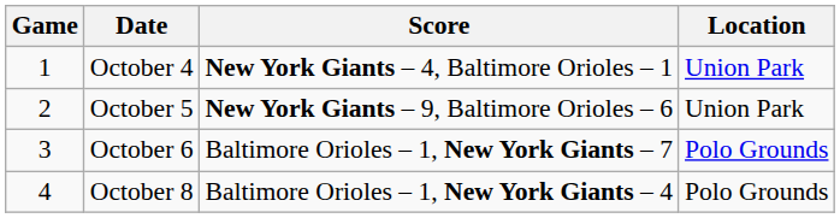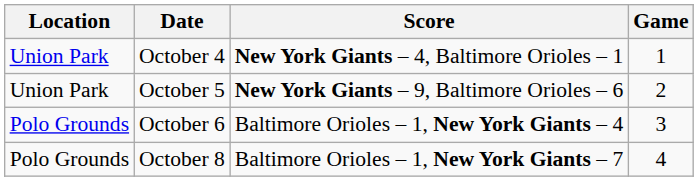 <table class="wikitable sortable">
 <tr>
-<th align="center">Game</th>
+<th>Location</th>
 <th>Date</th>
 <th>Score</th>
-<th>Location</th>
+<th align="center">Game</th>
 </tr>
 <tr>
-<td align="center">1</td>
+<td><a href='#'>Union Park</a></td>
 <td>October 4</td>
 <td><strong>New York Giants</strong> – 4, Baltimore Orioles – 1</td>
-<td><a href='#'>Union Park</a></td>
+<td align="center">1</td>
 </tr>
 <tr>
-<td align="center">2</td>
+<td>Union Park</td>
 <td>October 5</td>
 <td><strong>New York Giants</strong> – 9, Baltimore Orioles – 6</td>
-<td>Union Park</td>
+<td align="center">2</td>
 </tr>
 <tr>
+<td><a href='#'>Polo Grounds</a></td>
+<td>October 6</td>
+<td>Baltimore Orioles – 1, <strong>New York Giants</strong> – 4</td>
 <td align="center">3</td>
-<td>October 6</td>
-<td>Baltimore Orioles – 1, <strong>New York Giants</strong> – 7</td>
-<td><a href='#'>Polo Grounds</a></td>
 </tr>
 <tr>
+<td>Polo Grounds</td>
+<td>October 8</td>
+<td>Baltimore Orioles – 1, <strong>New York Giants</strong> – 7</td>
 <td align="center">4</td>
-<td>October 8</td>
-<td>Baltimore Orioles – 1, <strong>New York Giants</strong> – 4</td>
-<td>Polo Grounds</td>
 </tr>
 </table>
